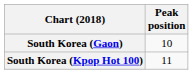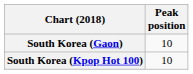 <table class="wikitable sortable plainrowheaders" style="text-align:center;">
 <tr>
 <th>Chart (2018)</th>
 <th>Peak<br>position</th>
 </tr>
 <tr>
 <th scope="row">South Korea (<a href='#'>Gaon</a>)</th>
 <td>10</td>
 </tr>
 <tr>
 <th scope="row">South Korea (<a href='#'>Kpop Hot 100</a>)</th>
-<td>11</td>
+<td>10</td>
 </tr>
 </table>
